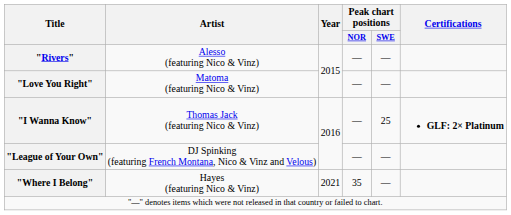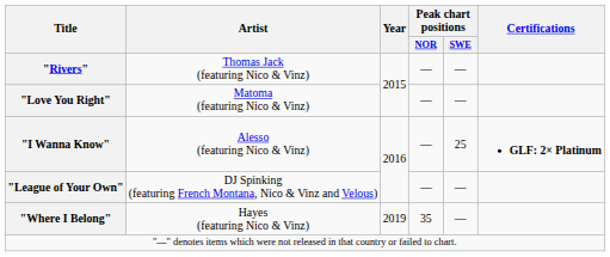 <table class="wikitable plainrowheaders" style="text-align:center;">
 <tr>
 <th scope="col" rowspan="2">Title</th>
 <th scope="col" rowspan="2">Artist</th>
 <th scope="col" rowspan="2">Year</th>
 <th scope="col" colspan="2">Peak chart positions</th>
 <th scope="col" rowspan="2"><a href='#'>Certifications</a></th>
 </tr>
 <tr>
 <th scope="col" style="width:3em;font-size:85%;"><a href='#'>NOR</a><br></th>
 <th scope="col" style="width:3em;font-size:85%;"><a href='#'>SWE</a><br></th>
 </tr>
 <tr>
 <th scope="row">"<a href='#'>Rivers</a>"</th>
-<td><a href='#'>Alesso</a><br><span>(featuring Nico & Vinz)</span></td>
+<td><a href='#'>Thomas Jack</a><br><span>(featuring Nico & Vinz)</span></td>
 <td rowspan="2">2015</td>
 <td>—</td>
 <td>—</td>
 <td></td>
 </tr>
 <tr>
 <th scope="row">"Love You Right"</th>
 <td><a href='#'>Matoma</a><br><span>(featuring Nico & Vinz)</span></td>
 <td>—</td>
 <td>—</td>
 <td></td>
 </tr>
 <tr>
 <th scope="row">"I Wanna Know"</th>
-<td><a href='#'>Thomas Jack</a><br><span>(featuring Nico & Vinz)</span></td>
+<td><a href='#'>Alesso</a><br><span>(featuring Nico & Vinz)</span></td>
 <td rowspan="2">2016</td>
 <td>—</td>
 <td>25</td>
 <td><strong><br><ul><li>GLF: 2× Platinum</li></ul></strong></td>
 </tr>
 <tr>
 <th scope="row">"League of Your Own"</th>
 <td>DJ Spinking<br><span>(featuring <a href='#'>French Montana</a>, Nico & Vinz and <a href='#'>Velous</a>)</span></td>
 <td>—</td>
 <td>—</td>
 <td></td>
 </tr>
 <tr>
 <th scope="row">"Where I Belong"</th>
 <td>Hayes<br><span>(featuring Nico & Vinz)</span></td>
-<td>2021</td>
+<td>2019</td>
 <td>35</td>
 <td>—</td>
 <td></td>
 </tr>
 <tr>
 <td colspan="20" style="font-size:85%;">"—" denotes items which were not released in that country or failed to chart.</td>
 </tr>
 </table>
